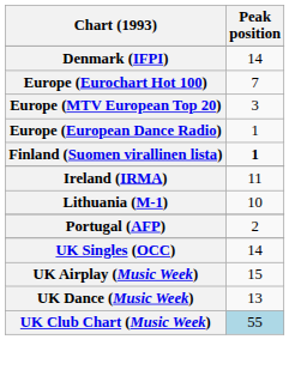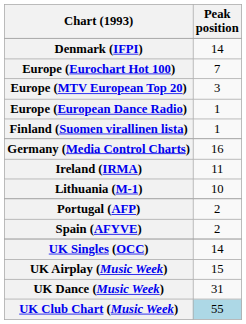 <table class="wikitable sortable plainrowheaders" style="text-align:center">
 <tr>
 <th align="left">Chart (1993)</th>
 <th align="center">Peak<br>position</th>
 </tr>
 <tr>
 </tr>
 <tr>
 </tr>
 <tr>
 </tr>
 <tr>
 <th scope="row">Denmark (<a href='#'>IFPI</a>)</th>
 <td>14</td>
 </tr>
 <tr>
 <th scope="row">Europe (<a href='#'>Eurochart Hot 100</a>)</th>
 <td>7</td>
 </tr>
 <tr>
 <th scope="row">Europe (<a href='#'>MTV European Top 20</a>)</th>
 <td>3</td>
 </tr>
 <tr>
 <th scope="row">Europe (<a href='#'>European Dance Radio</a>)</th>
 <td>1</td>
 </tr>
 <tr>
 <th scope="row">Finland (<a href='#'>Suomen virallinen lista</a>)</th>
-<td><strong>1</strong></td>
+<td>1</td>
 </tr>
 <tr>
+</tr>
+<tr>
+<th scope="row">Germany (<a href='#'>Media Control Charts</a>)</th>
+<td>16</td>
 </tr>
 <tr>
 <th scope="row">Ireland (<a href='#'>IRMA</a>)</th>
 <td>11</td>
 </tr>
 <tr>
 <th scope="row">Lithuania (<a href='#'>M-1</a>)</th>
 <td>10</td>
 </tr>
 <tr>
 </tr>
 <tr>
 </tr>
 <tr>
 <th scope="row">Portugal (<a href='#'>AFP</a>)</th>
 <td>2</td>
 </tr>
 <tr>
+<th scope="row">Spain (<a href='#'>AFYVE</a>)</th>
+<td>2</td>
+</tr>
+<tr>
 </tr>
 <tr>
 </tr>
 <tr>
 <th scope="row"><a href='#'>UK Singles</a> (<a href='#'>OCC</a>)</th>
 <td>14</td>
 </tr>
 <tr>
 <th scope="row">UK Airplay (<em><a href='#'>Music Week</a></em>)</th>
 <td>15</td>
 </tr>
 <tr>
 <th scope="row">UK Dance (<em><a href='#'>Music Week</a></em>)</th>
-<td>13</td>
+<td>31</td>
 </tr>
 <tr>
 <th scope="row"><a href='#'>UK Club Chart</a> (<em><a href='#'>Music Week</a></em>)</th>
 <td style="background: lightblue;">55</td>
 </tr>
 </table>
